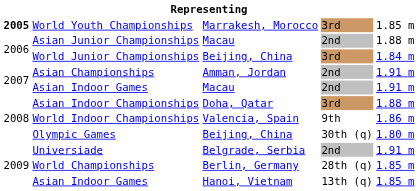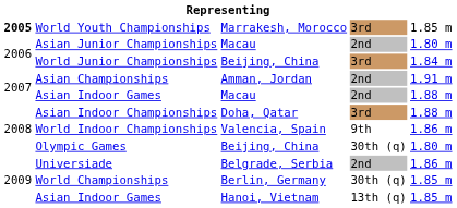 <table>
 <tr>
 <th colspan="5">Representing </th>
 </tr>
 <tr>
 <td><strong>2005</strong></td>
 <td><a href='#'>World Youth Championships</a></td>
 <td><a href='#'>Marrakesh, Morocco</a></td>
 <td bgcolor="cc9966">3rd</td>
 <td>1.85 m</td>
 </tr>
 <tr>
 <td rowspan=2>2006</td>
 <td><a href='#'>Asian Junior Championships</a></td>
 <td><a href='#'>Macau</a></td>
 <td bgcolor=silver>2nd</td>
-<td>1.88 m</td>
+<td><a href='#'>1.80 m</a></td>
 </tr>
 <tr>
 <td><a href='#'>World Junior Championships</a></td>
 <td><a href='#'>Beijing, China</a></td>
 <td bgcolor="cc9966">3rd</td>
 <td><a href='#'>1.84 m</a></td>
 </tr>
 <tr>
 <td rowspan=2>2007</td>
 <td><a href='#'>Asian Championships</a></td>
 <td><a href='#'>Amman, Jordan</a></td>
 <td bgcolor="silver">2nd</td>
 <td><a href='#'>1.91 m</a></td>
 </tr>
 <tr>
 <td><a href='#'>Asian Indoor Games</a></td>
 <td><a href='#'>Macau</a></td>
 <td bgcolor="silver">2nd</td>
-<td><a href='#'>1.91 m</a></td>
+<td><a href='#'>1.88 m</a></td>
 </tr>
 <tr>
 <td rowspan=3>2008</td>
 <td><a href='#'>Asian Indoor Championships</a></td>
 <td><a href='#'>Doha, Qatar</a></td>
 <td bgcolor="cc9966">3rd</td>
 <td><a href='#'>1.88 m</a></td>
 </tr>
 <tr>
 <td><a href='#'>World Indoor Championships</a></td>
 <td><a href='#'>Valencia, Spain</a></td>
 <td>9th</td>
 <td><a href='#'>1.86 m</a></td>
 </tr>
 <tr>
 <td><a href='#'>Olympic Games</a></td>
 <td><a href='#'>Beijing, China</a></td>
 <td>30th (q)</td>
 <td><a href='#'>1.80 m</a></td>
 </tr>
 <tr>
 <td rowspan=3>2009</td>
 <td><a href='#'>Universiade</a></td>
 <td><a href='#'>Belgrade, Serbia</a></td>
 <td bgcolor="silver">2nd</td>
-<td><a href='#'>1.91 m</a></td>
+<td><a href='#'>1.86 m</a></td>
 </tr>
 <tr>
 <td><a href='#'>World Championships</a></td>
 <td><a href='#'>Berlin, Germany</a></td>
-<td>28th (q)</td>
+<td>30th (q)</td>
 <td><a href='#'>1.85 m</a></td>
 </tr>
 <tr>
 <td><a href='#'>Asian Indoor Games</a></td>
 <td><a href='#'>Hanoi, Vietnam</a></td>
 <td>13th (q)</td>
 <td><a href='#'>1.85 m</a></td>
 </tr>
 </table>
